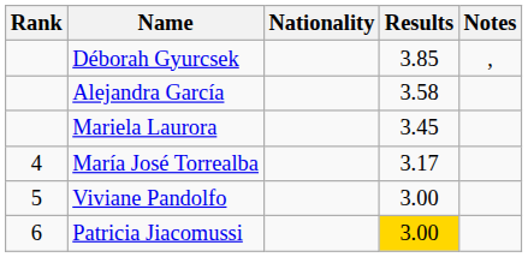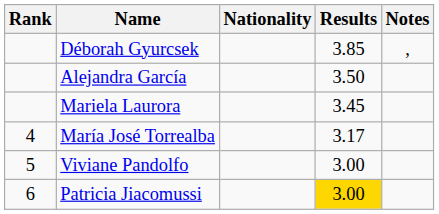 <table class="wikitable sortable" style="text-align:center">
 <tr>
 <th>Rank</th>
 <th>Name</th>
 <th>Nationality</th>
 <th>Results</th>
 <th>Notes</th>
 </tr>
 <tr>
 <td></td>
 <td align=left><a href='#'>Déborah Gyurcsek</a></td>
 <td align=left></td>
 <td>3.85</td>
 <td>, </td>
 </tr>
 <tr>
 <td></td>
 <td align=left><a href='#'>Alejandra García</a></td>
 <td align=left></td>
-<td>3.58</td>
+<td>3.50</td>
 <td></td>
 </tr>
 <tr>
 <td></td>
 <td align=left><a href='#'>Mariela Laurora</a></td>
 <td align=left></td>
 <td>3.45</td>
 <td></td>
 </tr>
 <tr>
 <td>4</td>
 <td align=left><a href='#'>María José Torrealba</a></td>
 <td align=left></td>
 <td>3.17</td>
 <td></td>
 </tr>
 <tr>
 <td>5</td>
 <td align=left><a href='#'>Viviane Pandolfo</a></td>
 <td align=left></td>
 <td>3.00</td>
 <td></td>
 </tr>
 <tr>
 <td>6</td>
 <td align=left><a href='#'>Patricia Jiacomussi</a></td>
 <td align=left></td>
 <td style="background: gold;">3.00</td>
 <td></td>
 </tr>
 </table>
